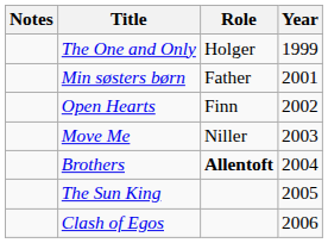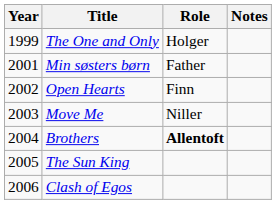 <table class="wikitable sortable">
 <tr>
-<th class="unsortable">Notes</th>
+<th>Year</th>
 <th>Title</th>
 <th>Role</th>
-<th>Year</th>
+<th class="unsortable">Notes</th>
 </tr>
 <tr>
-<td></td>
+<td>1999</td>
 <td><em><a href='#'>The One and Only</a></em></td>
 <td>Holger</td>
-<td>1999</td>
+<td></td>
 </tr>
 <tr>
-<td></td>
+<td>2001</td>
 <td><em><a href='#'>Min søsters børn</a></em></td>
 <td>Father</td>
-<td>2001</td>
+<td></td>
 </tr>
 <tr>
-<td></td>
+<td>2002</td>
 <td><em><a href='#'>Open Hearts</a></em></td>
 <td>Finn</td>
-<td>2002</td>
+<td></td>
 </tr>
 <tr>
-<td></td>
+<td>2003</td>
 <td><em><a href='#'>Move Me</a></em></td>
 <td>Niller</td>
-<td>2003</td>
+<td></td>
 </tr>
 <tr>
-<td></td>
+<td>2004</td>
 <td><em><a href='#'>Brothers</a></em></td>
 <td><strong>Allentoft</strong></td>
-<td>2004</td>
+<td></td>
 </tr>
 <tr>
-<td></td>
+<td>2005</td>
 <td><em><a href='#'>The Sun King</a></em></td>
 <td></td>
-<td>2005</td>
+<td></td>
 </tr>
 <tr>
-<td></td>
+<td>2006</td>
 <td><em><a href='#'>Clash of Egos</a></em></td>
 <td></td>
-<td>2006</td>
+<td></td>
 </tr>
 </table>
